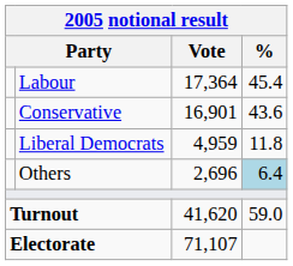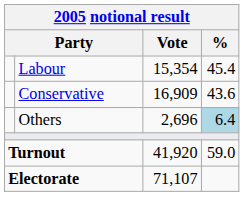 <table class="wikitable">
 <tr>
 <th colspan="4"><a href='#'>2005</a> <a href='#'>notional result</a></th>
 </tr>
 <tr>
 <th bgcolor="#DDDDFF" width="130px" colspan="2">Party</th>
 <th bgcolor="#DDDDFF" width="50px">Vote</th>
 <th bgcolor="#DDDDFF" width="30px">%</th>
 </tr>
 <tr>
 <td></td>
 <td><a href='#'>Labour</a></td>
-<td align=right>17,364</td>
+<td align=right>15,354</td>
 <td align=right>45.4</td>
 </tr>
 <tr>
 <td></td>
 <td><a href='#'>Conservative</a></td>
-<td align=right>16,901</td>
+<td align=right>16,909</td>
 <td align=right>43.6</td>
-</tr>
-<tr>
-<td></td>
-<td><a href='#'>Liberal Democrats</a></td>
-<td align=right>4,959</td>
-<td align=right>11.8</td>
 </tr>
 <tr>
 <td></td>
 <td>Others</td>
 <td align=right>2,696</td>
 <td align=right style="background: lightblue;">6.4</td>
 </tr>
 <tr>
 <td colspan="4" bgcolor="#EAECF0"></td>
 </tr>
 <tr>
 <td colspan="2"><strong>Turnout</strong></td>
-<td align=right>41,620</td>
+<td align=right>41,920</td>
 <td align=right>59.0</td>
 </tr>
 <tr>
 <td colspan="2"><strong>Electorate</strong></td>
 <td align=right>71,107</td>
 </tr>
 </table>
